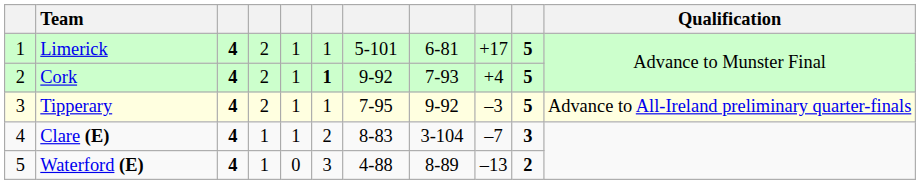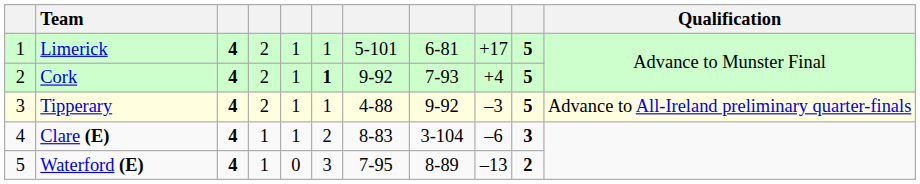 <table class="wikitable" style="text-align:center">
 <tr>
 <th width="20"></th>
 <th width="150" style="text-align:left;">Team</th>
 <th width="20"></th>
 <th width="20"></th>
 <th width="20"></th>
 <th width="20"></th>
 <th width="50"></th>
 <th width="50"></th>
 <th width="20"></th>
 <th width="20"></th>
 <th>Qualification</th>
 </tr>
 <tr style="background:#ccffcc">
 <td>1</td>
 <td style="text-align:left"> <a href='#'>Limerick</a></td>
 <td><strong>4</strong></td>
 <td>2</td>
 <td>1</td>
 <td>1</td>
 <td>5-101</td>
 <td>6-81</td>
 <td>+17</td>
 <td><strong>5</strong></td>
 <td rowspan="2">Advance to Munster Final</td>
 </tr>
 <tr style="background:#ccffcc">
 <td>2</td>
 <td style="text-align:left"> <a href='#'>Cork</a></td>
 <td><strong>4</strong></td>
 <td>2</td>
 <td>1</td>
 <td><strong>1</strong></td>
 <td>9-92</td>
 <td>7-93</td>
 <td>+4</td>
 <td><strong>5</strong></td>
 </tr>
 <tr style="background:#FFFFE0">
 <td>3</td>
 <td style="text-align:left"><strong></strong> <a href='#'>Tipperary</a></td>
 <td><strong>4</strong></td>
 <td>2</td>
 <td>1</td>
 <td>1</td>
-<td>7-95</td>
+<td>4-88</td>
 <td>9-92</td>
 <td>–3</td>
 <td><strong>5</strong></td>
 <td>Advance to <a href='#'>All-Ireland preliminary quarter-finals</a></td>
 </tr>
 <tr>
 <td>4</td>
 <td style="text-align:left"> <a href='#'>Clare</a> <strong>(E)</strong></td>
 <td><strong>4</strong></td>
 <td>1</td>
 <td>1</td>
 <td>2</td>
 <td>8-83</td>
 <td>3-104</td>
-<td>–7</td>
+<td>–6</td>
 <td><strong>3</strong></td>
 <td rowspan="2"></td>
 </tr>
 <tr>
 <td>5</td>
 <td style="text-align:left"> <a href='#'>Waterford</a> <strong>(E)</strong></td>
 <td><strong>4</strong></td>
 <td>1</td>
 <td>0</td>
 <td>3</td>
-<td>4-88</td>
+<td>7-95</td>
 <td>8-89</td>
 <td>–13</td>
 <td><strong>2</strong></td>
 </tr>
 </table>
